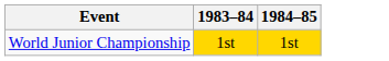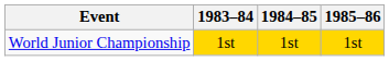 <table class="wikitable" style="text-align:center">
 <tr>
 <th>Event</th>
 <th>1983–84</th>
 <th>1984–85</th>
+<th>1985–86</th>
 </tr>
 <tr>
 <td align=left><a href='#'>World Junior Championship</a></td>
 <td bgcolor=gold>1st</td>
 <td bgcolor=gold>1st</td>
+<td bgcolor=gold>1st</td>
 </tr>
 </table>
